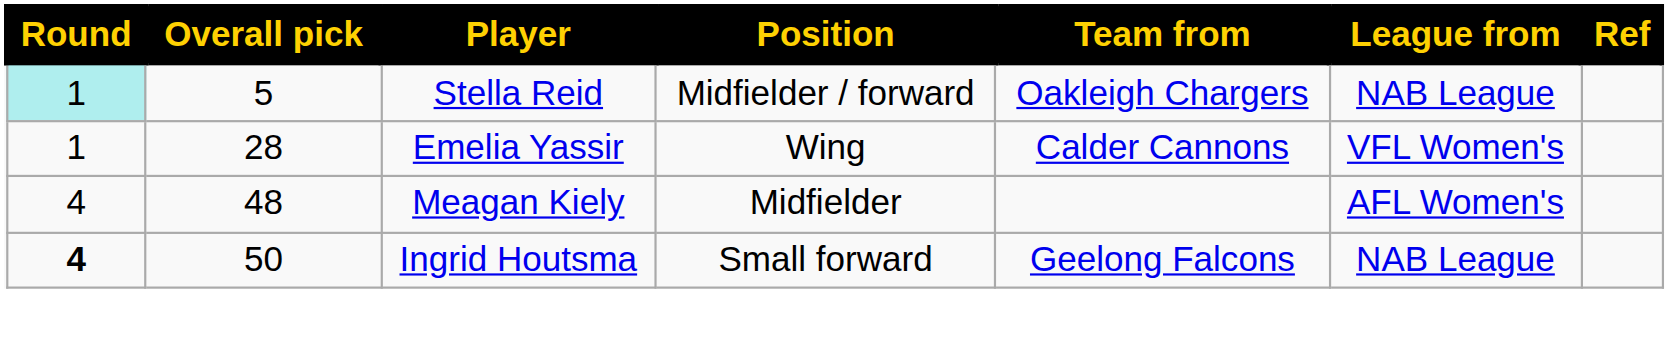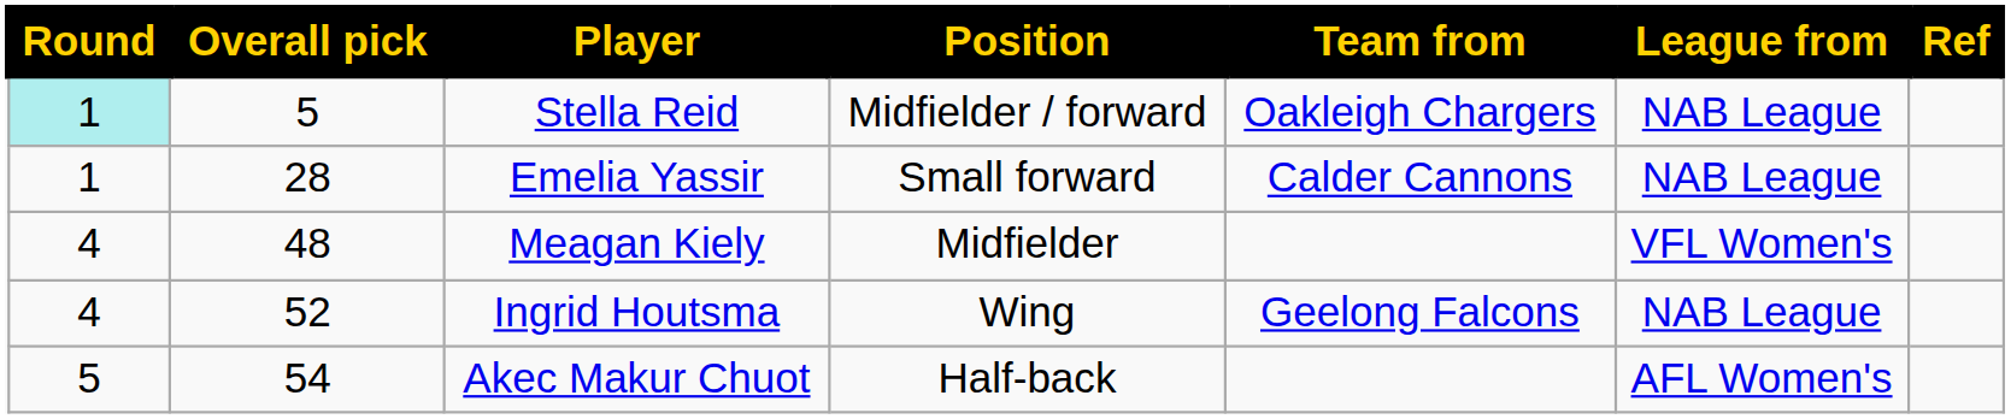 <table class="wikitable" style="text-align:center; font-size:100%; width:60%">
 <tr>
 <th style="background:black; color:#FED102; border: solid black 2px;">Round</th>
 <th style="background:black; color:#FED102; border: solid black 2px;">Overall pick</th>
 <th style="background:black; color:#FED102; border: solid black 2px;">Player</th>
 <th style="background:black; color:#FED102; border: solid black 2px;">Position</th>
 <th style="background:black; color:#FED102; border: solid black 2px;">Team from</th>
 <th style="background:black; color:#FED102; border: solid black 2px;">League from</th>
 <th style="background:black; color:#FED102; border: solid black 2px;">Ref</th>
 </tr>
 <tr>
 <td style="background: paleturquoise;">1</td>
 <td>5</td>
 <td><a href='#'>Stella Reid</a></td>
 <td>Midfielder / forward</td>
 <td><a href='#'>Oakleigh Chargers</a></td>
 <td><a href='#'>NAB League</a></td>
 <td></td>
 </tr>
 <tr>
 <td>1</td>
 <td>28</td>
 <td><a href='#'>Emelia Yassir</a></td>
-<td>Wing</td>
+<td>Small forward</td>
 <td><a href='#'>Calder Cannons</a></td>
-<td><a href='#'>VFL Women's</a></td>
+<td><a href='#'>NAB League</a></td>
 <td></td>
 </tr>
 <tr>
 <td>4</td>
 <td>48</td>
 <td><a href='#'>Meagan Kiely</a></td>
 <td>Midfielder</td>
 <td></td>
-<td><a href='#'>AFL Women's</a></td>
+<td><a href='#'>VFL Women's</a></td>
 <td></td>
 </tr>
 <tr>
-<td><strong>4</strong></td>
-<td>50</td>
+<td>4</td>
+<td>52</td>
 <td><a href='#'>Ingrid Houtsma</a></td>
-<td>Small forward</td>
+<td>Wing</td>
 <td><a href='#'>Geelong Falcons</a></td>
 <td><a href='#'>NAB League</a></td>
 <td></td>
 </tr>
+<tr>
+<td>5</td>
+<td>54</td>
+<td><a href='#'>Akec Makur Chuot</a></td>
+<td>Half-back</td>
+<td></td>
+<td><a href='#'>AFL Women's</a></td>
+<td></td>
+</tr>
 </table>
